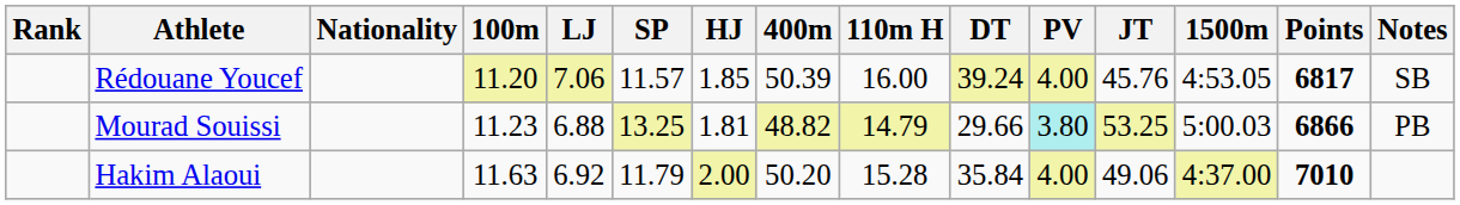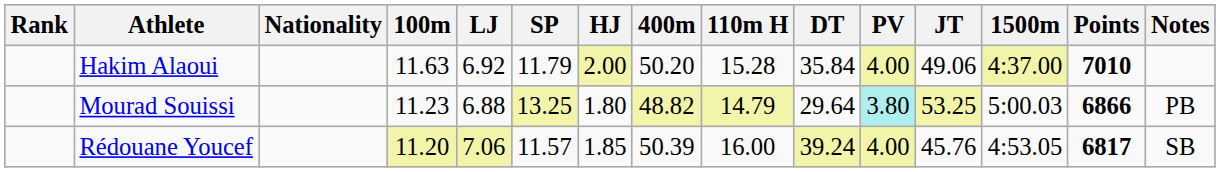 <table class="wikitable sortable" style=" text-align:center; font-size:95%;">
 <tr>
 <th>Rank</th>
 <th>Athlete</th>
 <th>Nationality</th>
 <th>100m</th>
 <th>LJ</th>
 <th>SP</th>
 <th>HJ</th>
 <th>400m</th>
 <th>110m H</th>
 <th>DT</th>
 <th>PV</th>
 <th>JT</th>
 <th>1500m</th>
 <th>Points</th>
 <th>Notes</th>
 </tr>
 <tr>
 <td></td>
+<td align=left><a href='#'>Hakim Alaoui</a></td>
+<td align=left></td>
+<td>11.63</td>
+<td>6.92</td>
+<td>11.79</td>
+<td bgcolor=#F2F5A9>2.00</td>
+<td>50.20</td>
+<td>15.28</td>
+<td>35.84</td>
+<td bgcolor=#F2F5A9>4.00</td>
+<td>49.06</td>
+<td bgcolor=#F2F5A9>4:37.00</td>
+<td><strong>7010</strong></td>
+<td></td>
+</tr>
+<tr>
+<td></td>
+<td align=left><a href='#'>Mourad Souissi</a></td>
+<td align=left></td>
+<td>11.23</td>
+<td>6.88</td>
+<td bgcolor=#F2F5A9>13.25</td>
+<td>1.80</td>
+<td bgcolor=#F2F5A9>48.82</td>
+<td bgcolor=#F2F5A9>14.79</td>
+<td>29.64</td>
+<td style="background: paleturquoise;">3.80</td>
+<td bgcolor=#F2F5A9>53.25</td>
+<td>5:00.03</td>
+<td><strong>6866</strong></td>
+<td>PB</td>
+</tr>
+<tr>
+<td></td>
 <td align=left><a href='#'>Rédouane Youcef</a></td>
 <td align=left></td>
 <td bgcolor=#F2F5A9>11.20</td>
 <td bgcolor=#F2F5A9>7.06</td>
 <td>11.57</td>
 <td>1.85</td>
 <td>50.39</td>
 <td>16.00</td>
 <td bgcolor=#F2F5A9>39.24</td>
 <td bgcolor=#F2F5A9>4.00</td>
 <td>45.76</td>
 <td>4:53.05</td>
 <td><strong>6817</strong></td>
 <td>SB</td>
 </tr>
-<tr>
-<td></td>
-<td align=left><a href='#'>Mourad Souissi</a></td>
-<td align=left></td>
-<td>11.23</td>
-<td>6.88</td>
-<td bgcolor=#F2F5A9>13.25</td>
-<td>1.81</td>
-<td bgcolor=#F2F5A9>48.82</td>
-<td bgcolor=#F2F5A9>14.79</td>
-<td>29.66</td>
-<td style="background: paleturquoise;">3.80</td>
-<td bgcolor=#F2F5A9>53.25</td>
-<td>5:00.03</td>
-<td><strong>6866</strong></td>
-<td>PB</td>
-</tr>
-<tr>
-<td></td>
-<td align=left><a href='#'>Hakim Alaoui</a></td>
-<td align=left></td>
-<td>11.63</td>
-<td>6.92</td>
-<td>11.79</td>
-<td bgcolor=#F2F5A9>2.00</td>
-<td>50.20</td>
-<td>15.28</td>
-<td>35.84</td>
-<td bgcolor=#F2F5A9>4.00</td>
-<td>49.06</td>
-<td bgcolor=#F2F5A9>4:37.00</td>
-<td><strong>7010</strong></td>
-<td></td>
-</tr>
 </table>
